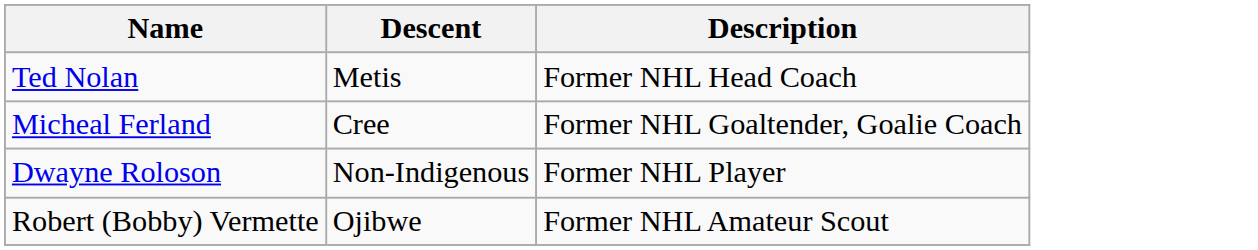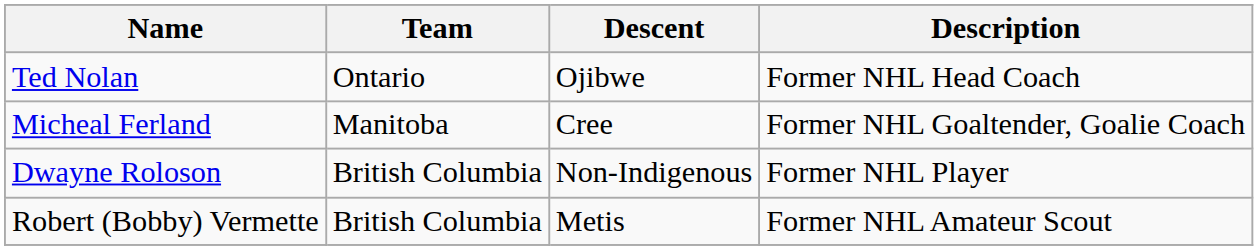 <table class="wikitable">
 <tr>
 <th>Name</th>
+<th>Team</th>
 <th>Descent</th>
 <th>Description</th>
 </tr>
 <tr>
 <td><a href='#'>Ted Nolan</a></td>
-<td>Metis</td>
+<td>Ontario</td>
+<td>Ojibwe</td>
 <td>Former NHL Head Coach</td>
 </tr>
 <tr>
 <td><a href='#'>Micheal Ferland</a></td>
+<td>Manitoba</td>
 <td>Cree</td>
 <td>Former NHL Goaltender, Goalie Coach</td>
 </tr>
 <tr>
 <td><a href='#'>Dwayne Roloson</a></td>
+<td>British Columbia</td>
 <td>Non-Indigenous</td>
 <td>Former NHL Player</td>
 </tr>
 <tr>
 <td>Robert (Bobby) Vermette</td>
-<td>Ojibwe</td>
+<td>British Columbia</td>
+<td>Metis</td>
 <td>Former NHL Amateur Scout</td>
 </tr>
 </table>
